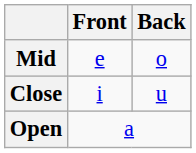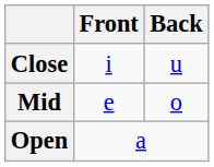 <table class="wikitable" style="text-align: center";>
 <tr>
 <th></th>
 <th>Front</th>
 <th>Back</th>
 </tr>
 <tr>
+<th>Close</th>
+<td><a href='#'>i</a></td>
+<td><a href='#'>u</a></td>
+</tr>
+<tr>
 <th>Mid</th>
 <td><a href='#'>e</a></td>
 <td><a href='#'>o</a></td>
-</tr>
-<tr>
-<th>Close</th>
-<td><a href='#'>i</a></td>
-<td><a href='#'>u</a></td>
 </tr>
 <tr>
 <th>Open</th>
 <td colspan="2"><a href='#'>a</a></td>
 </tr>
 </table>
